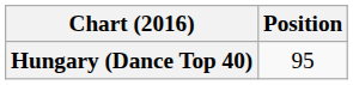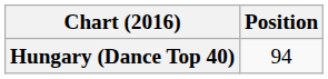 <table class="wikitable plainrowheaders" style="text-align:center">
 <tr>
 <th scope="col">Chart (2016)</th>
 <th scope="col">Position</th>
 </tr>
 <tr>
 <th scope="row">Hungary (Dance Top 40)</th>
-<td>95</td>
+<td>94</td>
 </tr>
 </table>
